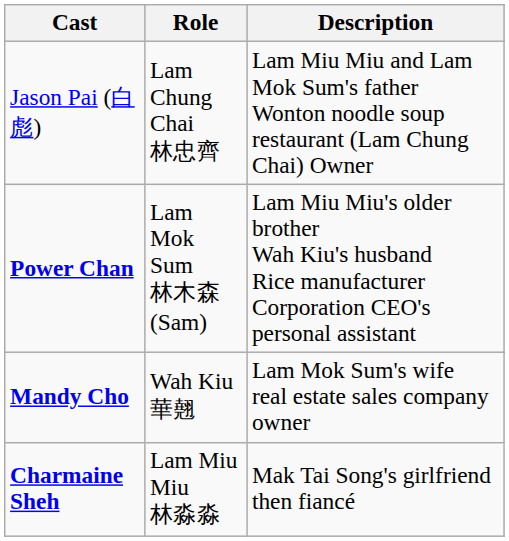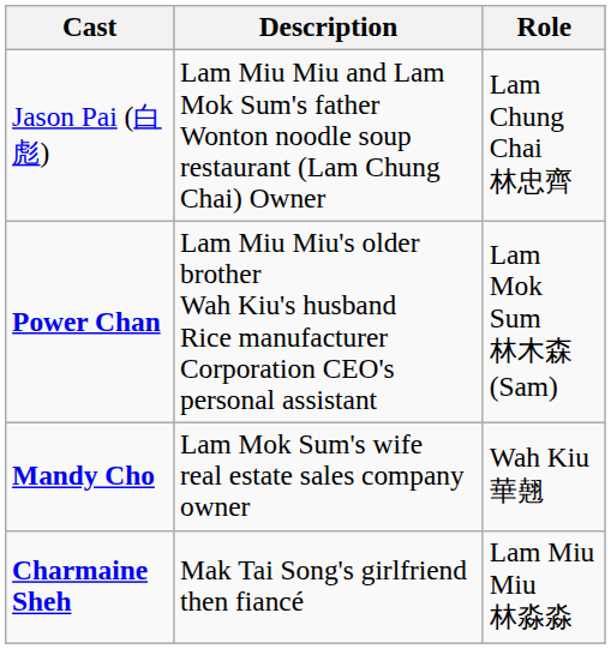 <table class="wikitable" width="55%">
 <tr>
 <th>Cast</th>
+<th>Description</th>
 <th>Role</th>
-<th>Description</th>
 </tr>
 <tr>
 <td><a href='#'>Jason Pai</a> (<a href='#'>白彪</a>)</td>
+<td>Lam Miu Miu and Lam Mok Sum's father <br> Wonton noodle soup restaurant (Lam Chung Chai) Owner</td>
 <td>Lam Chung Chai <br> 林忠齊</td>
-<td>Lam Miu Miu and Lam Mok Sum's father <br> Wonton noodle soup restaurant (Lam Chung Chai) Owner</td>
 </tr>
 <tr>
 <td><strong><a href='#'>Power Chan</a></strong></td>
+<td>Lam Miu Miu's older brother <br> Wah Kiu's husband <br> Rice manufacturer Corporation CEO's personal assistant</td>
 <td>Lam Mok Sum <br> 林木森 (Sam)</td>
-<td>Lam Miu Miu's older brother <br> Wah Kiu's husband <br> Rice manufacturer Corporation CEO's personal assistant</td>
 </tr>
 <tr>
 <td><strong><a href='#'>Mandy Cho</a></strong></td>
+<td>Lam Mok Sum's wife <br> real estate sales company owner</td>
 <td>Wah Kiu <br> 華翹</td>
-<td>Lam Mok Sum's wife <br> real estate sales company owner</td>
 </tr>
 <tr>
 <td><strong><a href='#'>Charmaine Sheh</a></strong></td>
+<td>Mak Tai Song's girlfriend then fiancé</td>
 <td>Lam Miu Miu <br> 林淼淼</td>
-<td>Mak Tai Song's girlfriend then fiancé</td>
 </tr>
 </table>
